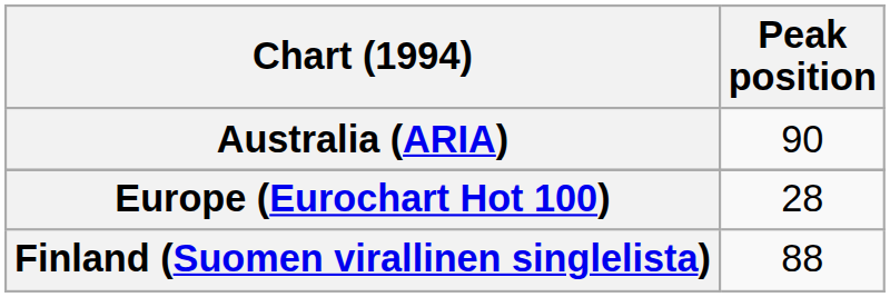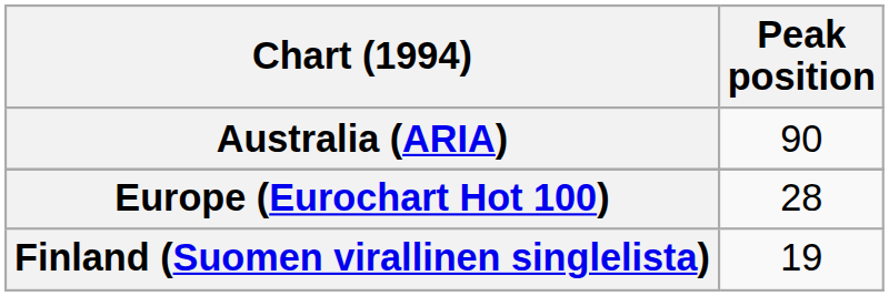 <table class="wikitable sortable plainrowheaders" style="text-align:center;">
 <tr>
 <th>Chart (1994)</th>
 <th>Peak<br>position</th>
 </tr>
 <tr>
 <th scope="row">Australia (<a href='#'>ARIA</a>)</th>
 <td>90</td>
 </tr>
 <tr>
 </tr>
 <tr>
 </tr>
 <tr>
 </tr>
 <tr>
 <th scope="row">Europe (<a href='#'>Eurochart Hot 100</a>)</th>
 <td style="text-align:center;">28</td>
 </tr>
 <tr>
 <th scope="row">Finland (<a href='#'>Suomen virallinen singlelista</a>)</th>
-<td align="center">88</td>
+<td align="center">19</td>
 </tr>
 </table>
